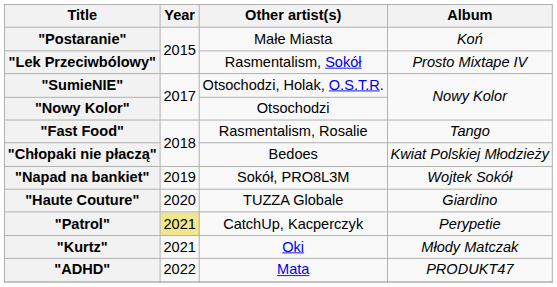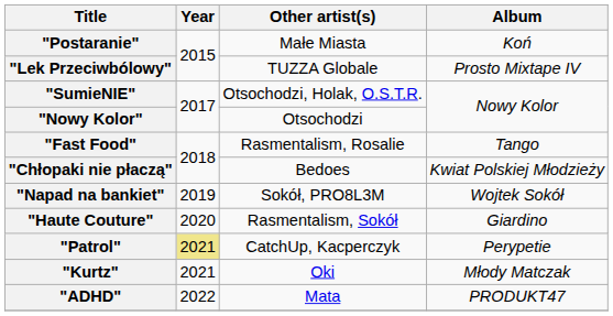 <table class="wikitable plainrowheaders" style="text-align:center;">
 <tr>
 <th>Title</th>
 <th>Year</th>
 <th>Other artist(s)</th>
 <th>Album</th>
 </tr>
 <tr>
 <th scope="row">"Postaranie"</th>
 <td rowspan="2">2015</td>
 <td>Małe Miasta</td>
 <td><em>Koń</em></td>
 </tr>
 <tr>
 <th scope="row">"Lek Przeciwbólowy"</th>
-<td>Rasmentalism, <a href='#'>Sokół</a></td>
+<td>TUZZA Globale</td>
 <td><em>Prosto Mixtape IV</em></td>
 </tr>
 <tr>
 <th scope="row">"SumieNIE"</th>
 <td rowspan="2">2017</td>
 <td>Otsochodzi, Holak, <a href='#'>O.S.T.R</a>.</td>
 <td rowspan="2"><em>Nowy Kolor</em></td>
 </tr>
 <tr>
 <th scope="row">"Nowy Kolor"</th>
 <td>Otsochodzi</td>
 </tr>
 <tr>
 <th scope="row">"Fast Food"</th>
 <td rowspan="2">2018</td>
 <td>Rasmentalism, Rosalie</td>
 <td><em>Tango</em></td>
 </tr>
 <tr>
 <th scope="row">"Chłopaki nie płaczą"</th>
 <td>Bedoes</td>
 <td><em>Kwiat Polskiej Młodzieży</em></td>
 </tr>
 <tr>
 <th scope="row">"Napad na bankiet"</th>
 <td>2019</td>
 <td>Sokół, PRO8L3M</td>
 <td><em>Wojtek Sokół</em></td>
 </tr>
 <tr>
 <th scope="row">"Haute Couture"</th>
 <td>2020</td>
-<td>TUZZA Globale</td>
+<td>Rasmentalism, <a href='#'>Sokół</a></td>
 <td><em>Giardino</em></td>
 </tr>
 <tr>
 <th scope="row">"Patrol"</th>
 <td style="background: khaki;">2021</td>
 <td>CatchUp, Kacperczyk</td>
 <td><em>Perypetie</em></td>
 </tr>
 <tr>
 <th scope="row">"Kurtz"</th>
 <td>2021</td>
 <td><a href='#'>Oki</a></td>
 <td><em>Młody Matczak</em></td>
 </tr>
 <tr>
 <th scope="row">"ADHD"</th>
 <td>2022</td>
 <td><a href='#'>Mata</a></td>
 <td><em>PRODUKT47</em></td>
 </tr>
 <tr>
 </tr>
 </table>
